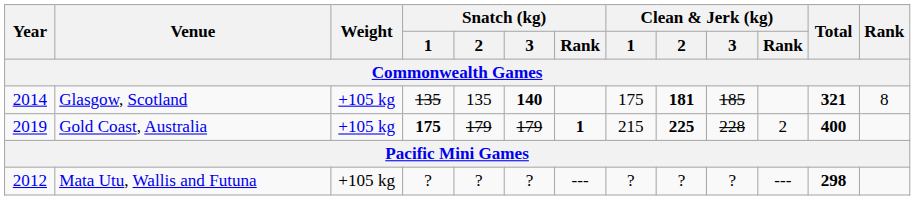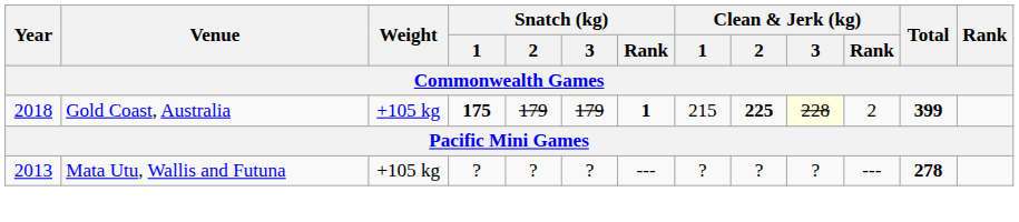 <table class = "wikitable" style="text-align:center;">
 <tr>
 <th rowspan=2 width=40>Year</th>
 <th rowspan=2 width=250>Venue</th>
 <th rowspan=2 width=60>Weight</th>
 <th colspan=4>Snatch (kg)</th>
 <th colspan=4>Clean & Jerk (kg)</th>
 <th rowspan=2 width=40>Total</th>
 <th rowspan=2 width=40>Rank</th>
 </tr>
 <tr>
 <th width=40>1</th>
 <th width=40>2</th>
 <th width=40>3</th>
 <th width=40>Rank</th>
 <th width=40>1</th>
 <th width=40>2</th>
 <th width=40>3</th>
 <th width=40>Rank</th>
 </tr>
 <tr>
 <th colspan=13><a href='#'>Commonwealth Games</a></th>
 </tr>
 <tr>
-<td><a href='#'>2014</a></td>
-<td align=left> <a href='#'>Glasgow</a>, <a href='#'>Scotland</a></td>
-<td><a href='#'>+105 kg</a></td>
-<td><s>135</s></td>
-<td>135</td>
-<td><strong>140</strong></td>
-<td></td>
-<td>175</td>
-<td><strong>181</strong></td>
-<td><s>185</s></td>
-<td></td>
-<td><strong>321</strong></td>
-<td>8</td>
-</tr>
-<tr>
-<td><a href='#'>2019</a></td>
+<td><a href='#'>2018</a></td>
 <td align=left> <a href='#'>Gold Coast</a>, <a href='#'>Australia</a></td>
 <td><a href='#'>+105 kg</a></td>
 <td><strong>175</strong></td>
 <td><s>179</s></td>
 <td><s>179</s></td>
 <td><strong>1</strong></td>
 <td>215</td>
 <td><strong>225</strong></td>
-<td><s>228</s></td>
+<td style="background: lightyellow;"><s>228</s></td>
 <td>2</td>
-<td><strong>400</strong></td>
+<td><strong>399</strong></td>
 <td></td>
 </tr>
 <tr>
 <th colspan=13><a href='#'>Pacific Mini Games</a></th>
 </tr>
 <tr>
-<td><a href='#'>2012</a></td>
+<td><a href='#'>2013</a></td>
 <td align=left> <a href='#'>Mata Utu</a>, <a href='#'>Wallis and Futuna</a></td>
 <td>+105 kg</td>
 <td>?</td>
 <td>?</td>
 <td>?</td>
 <td>---</td>
 <td>?</td>
 <td>?</td>
 <td>?</td>
 <td>---</td>
-<td><strong>298</strong></td>
+<td><strong>278</strong></td>
 <td></td>
 </tr>
 </table>
